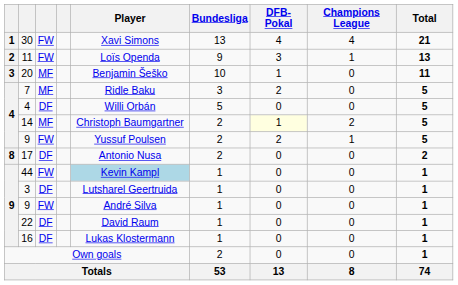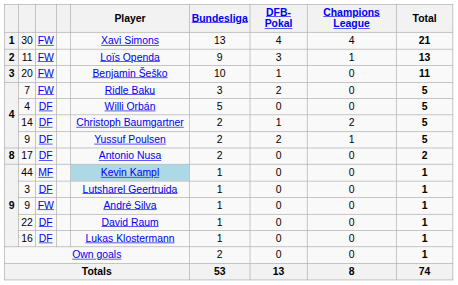 <table class="wikitable" style="text-align:center">
 <tr>
 <th width=15></th>
 <th width=15></th>
 <th width=15></th>
 <th width=15></th>
 <th width=175>Player</th>
 <th width=80><a href='#'>Bundesliga</a></th>
 <th width=80><a href='#'>DFB-Pokal</a></th>
 <th width=130><a href='#'>Champions League</a></th>
 <th width=80>Total</th>
 </tr>
 <tr>
 <th>1</th>
 <td align=center>30</td>
 <td align=center><a href='#'>FW</a></td>
 <td></td>
 <td><a href='#'>Xavi Simons</a></td>
 <td>13</td>
 <td>4</td>
 <td>4</td>
 <td><strong>21</strong></td>
 </tr>
 <tr>
 <th>2</th>
 <td align=center>11</td>
 <td align=center><a href='#'>FW</a></td>
 <td></td>
 <td><a href='#'>Loïs Openda</a></td>
 <td>9</td>
 <td>3</td>
 <td>1</td>
 <td><strong>13</strong></td>
 </tr>
 <tr>
 <th>3</th>
 <td align=center>20</td>
-<td align=center><a href='#'>MF</a></td>
+<td align=center><a href='#'>FW</a></td>
 <td></td>
 <td><a href='#'>Benjamin Šeško</a></td>
 <td>10</td>
 <td>1</td>
 <td>0</td>
 <td><strong>11</strong></td>
 </tr>
 <tr>
 <th rowspan=4>4</th>
 <td align=center>7</td>
-<td align=center><a href='#'>MF</a></td>
+<td align=center><a href='#'>FW</a></td>
 <td></td>
 <td><a href='#'>Ridle Baku</a></td>
 <td>3</td>
 <td>2</td>
 <td>0</td>
 <td><strong>5</strong></td>
 </tr>
 <tr>
 <td align=center>4</td>
 <td align=center><a href='#'>DF</a></td>
 <td></td>
 <td><a href='#'>Willi Orbán</a></td>
 <td>5</td>
 <td>0</td>
 <td>0</td>
 <td><strong>5</strong></td>
 </tr>
 <tr>
 <td align=center>14</td>
-<td align=center><a href='#'>MF</a></td>
+<td align=center><a href='#'>DF</a></td>
 <td></td>
 <td><a href='#'>Christoph Baumgartner</a></td>
 <td>2</td>
-<td style="background: lightyellow;">1</td>
+<td>1</td>
 <td>2</td>
 <td><strong>5</strong></td>
 </tr>
 <tr>
 <td align=center>9</td>
-<td align=center><a href='#'>FW</a></td>
+<td align=center><a href='#'>DF</a></td>
 <td></td>
 <td><a href='#'>Yussuf Poulsen</a></td>
 <td>2</td>
 <td>2</td>
 <td>1</td>
 <td><strong>5</strong></td>
 </tr>
 <tr>
 <th>8</th>
 <td align=center>17</td>
 <td align=center><a href='#'>DF</a></td>
 <td></td>
 <td><a href='#'>Antonio Nusa</a></td>
 <td>2</td>
 <td>0</td>
 <td>0</td>
 <td><strong>2</strong></td>
 </tr>
 <tr>
 <th rowspan=5>9</th>
 <td align=center>44</td>
-<td align=center><a href='#'>FW</a></td>
+<td align=center><a href='#'>MF</a></td>
 <td></td>
 <td style="background: lightblue;"><a href='#'>Kevin Kampl</a></td>
 <td>1</td>
 <td>0</td>
 <td>0</td>
 <td><strong>1</strong></td>
 </tr>
 <tr>
 <td align=center>3</td>
 <td align=center><a href='#'>DF</a></td>
 <td></td>
 <td><a href='#'>Lutsharel Geertruida</a></td>
 <td>1</td>
 <td>0</td>
 <td>0</td>
 <td><strong>1</strong></td>
 </tr>
 <tr>
 <td align=center>9</td>
 <td align=center><a href='#'>FW</a></td>
 <td></td>
 <td><a href='#'>André Silva</a></td>
 <td>1</td>
 <td>0</td>
 <td>0</td>
 <td><strong>1</strong></td>
 </tr>
 <tr>
 <td align=center>22</td>
 <td align=center><a href='#'>DF</a></td>
 <td></td>
 <td><a href='#'>David Raum</a></td>
 <td>1</td>
 <td>0</td>
 <td>0</td>
 <td><strong>1</strong></td>
 </tr>
 <tr>
 <td align=center>16</td>
 <td align=center><a href='#'>DF</a></td>
 <td></td>
 <td><a href='#'>Lukas Klostermann</a></td>
 <td>1</td>
 <td>0</td>
 <td>0</td>
 <td><strong>1</strong></td>
 </tr>
 <tr>
 <td colspan=5><a href='#'>Own goals</a></td>
 <td>2</td>
 <td>0</td>
 <td>0</td>
 <td><strong>1</strong></td>
 </tr>
 <tr>
 <th colspan=5>Totals</th>
 <th>53</th>
 <th>13</th>
 <th>8</th>
 <th>74</th>
 </tr>
 </table>
